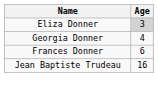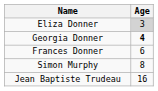 <table class="wikitable floatright" style="text-align: center; font-size: 95%; width:220px;">
 <tr>
 <th scope="col">Name</th>
 <th scope="col">Age</th>
 </tr>
 <tr>
 <td>Eliza Donner</td>
 <td style="background: lightgrey;">3</td>
 </tr>
 <tr>
 <td>Georgia Donner</td>
-<td>4</td>
+<td><strong>4</strong></td>
 </tr>
 <tr>
 <td>Frances Donner</td>
 <td>6</td>
 </tr>
 <tr>
+<td>Simon Murphy</td>
+<td>8</td>
+</tr>
+<tr>
 <td>Jean Baptiste Trudeau</td>
 <td>16</td>
 </tr>
 </table>
